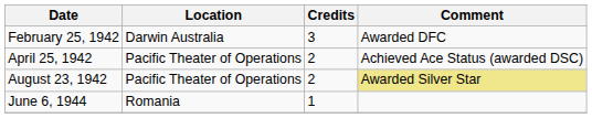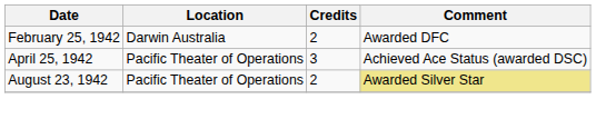 <table class="wikitable">
 <tr>
 <th>Date</th>
 <th>Location</th>
 <th>Credits</th>
 <th>Comment</th>
 </tr>
 <tr>
 <td>February 25, 1942</td>
 <td>Darwin Australia</td>
-<td>3</td>
+<td>2</td>
 <td>Awarded DFC</td>
 </tr>
 <tr>
 <td>April 25, 1942</td>
 <td>Pacific Theater of Operations</td>
-<td>2</td>
+<td>3</td>
 <td>Achieved Ace Status (awarded DSC)</td>
 </tr>
 <tr>
 <td>August 23, 1942</td>
 <td>Pacific Theater of Operations</td>
 <td>2</td>
 <td style="background: khaki;">Awarded Silver Star</td>
 </tr>
 <tr>
-<td>June 6, 1944</td>
-<td>Romania</td>
-<td>1</td>
-<td></td>
-</tr>
-<tr>
 </tr>
 </table>
